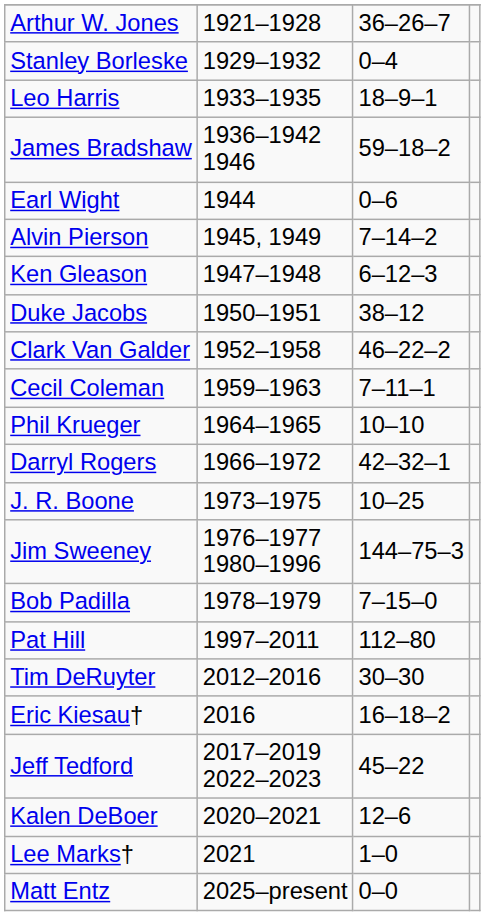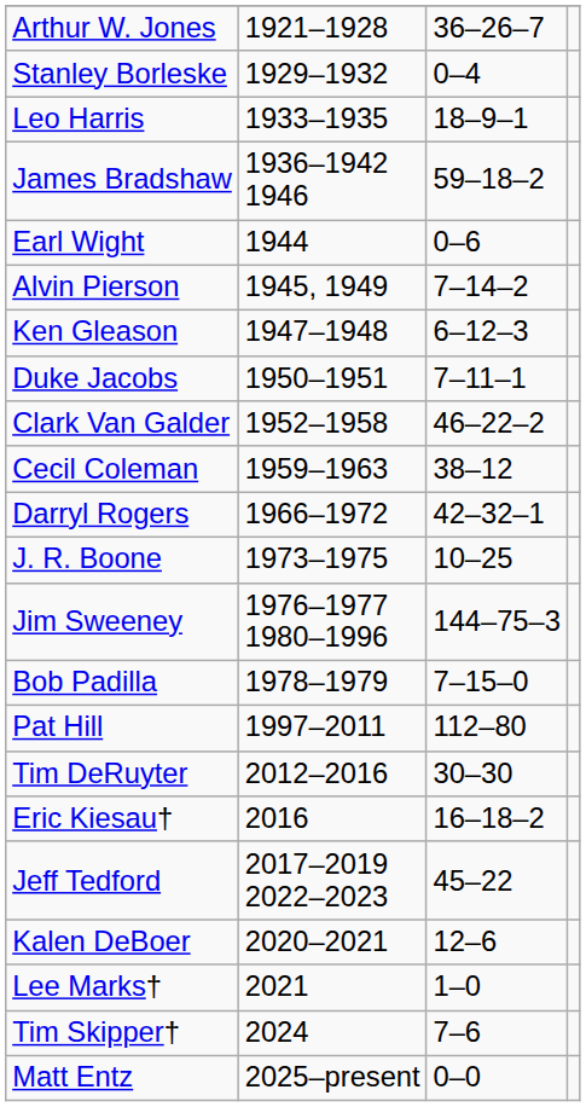 <table class="wikitable">
 <tr>
 </tr>
 <tr>
 <td><a href='#'>Arthur W. Jones</a></td>
 <td>1921–1928</td>
 <td>36–26–7</td>
 <td></td>
 </tr>
 <tr>
 <td><a href='#'>Stanley Borleske</a></td>
 <td>1929–1932</td>
 <td>0–4</td>
 <td></td>
 </tr>
 <tr>
 <td><a href='#'>Leo Harris</a></td>
 <td>1933–1935</td>
 <td>18–9–1</td>
 <td></td>
 </tr>
 <tr>
 <td><a href='#'>James Bradshaw</a></td>
 <td>1936–1942<br>1946</td>
 <td>59–18–2</td>
 <td></td>
 </tr>
 <tr>
 <td><a href='#'>Earl Wight</a></td>
 <td>1944</td>
 <td>0–6</td>
 <td></td>
 </tr>
 <tr>
 <td><a href='#'>Alvin Pierson</a></td>
 <td>1945, 1949</td>
 <td>7–14–2</td>
 <td></td>
 </tr>
 <tr>
 <td><a href='#'>Ken Gleason</a></td>
 <td>1947–1948</td>
 <td>6–12–3</td>
 <td></td>
 </tr>
 <tr>
 <td><a href='#'>Duke Jacobs</a></td>
 <td>1950–1951</td>
-<td>38–12</td>
+<td>7–11–1</td>
 <td></td>
 </tr>
 <tr>
 <td><a href='#'>Clark Van Galder</a></td>
 <td>1952–1958</td>
 <td>46–22–2</td>
 <td></td>
 </tr>
 <tr>
 <td><a href='#'>Cecil Coleman</a></td>
 <td>1959–1963</td>
-<td>7–11–1</td>
-<td></td>
-</tr>
-<tr>
-<td><a href='#'>Phil Krueger</a></td>
-<td>1964–1965</td>
-<td>10–10</td>
+<td>38–12</td>
 <td></td>
 </tr>
 <tr>
 <td><a href='#'>Darryl Rogers</a></td>
 <td>1966–1972</td>
 <td>42–32–1</td>
 <td></td>
 </tr>
 <tr>
 <td><a href='#'>J. R. Boone</a></td>
 <td>1973–1975</td>
 <td>10–25</td>
 <td></td>
 </tr>
 <tr>
 <td><a href='#'>Jim Sweeney</a></td>
 <td>1976–1977<br>1980–1996</td>
 <td>144–75–3</td>
 <td></td>
 </tr>
 <tr>
 <td><a href='#'>Bob Padilla</a></td>
 <td>1978–1979</td>
 <td>7–15–0</td>
 <td></td>
 </tr>
 <tr>
 <td><a href='#'>Pat Hill</a></td>
 <td>1997–2011</td>
 <td>112–80</td>
 <td></td>
 </tr>
 <tr>
 <td><a href='#'>Tim DeRuyter</a></td>
 <td>2012–2016</td>
 <td>30–30</td>
 <td></td>
 </tr>
 <tr>
 <td><a href='#'>Eric Kiesau</a>†</td>
 <td>2016</td>
 <td>16–18–2</td>
 <td></td>
 </tr>
 <tr>
 <td><a href='#'>Jeff Tedford</a></td>
 <td>2017–2019<br>2022–2023</td>
 <td>45–22</td>
 <td></td>
 </tr>
 <tr>
 <td><a href='#'>Kalen DeBoer</a></td>
 <td>2020–2021</td>
 <td>12–6</td>
 <td></td>
 </tr>
 <tr>
 <td><a href='#'>Lee Marks</a>†</td>
 <td>2021</td>
 <td>1–0</td>
 <td></td>
 </tr>
 <tr>
+<td><a href='#'>Tim Skipper</a>†</td>
+<td>2024</td>
+<td>7–6</td>
+<td></td>
+</tr>
+<tr>
 <td><a href='#'>Matt Entz</a></td>
 <td>2025–present</td>
 <td>0–0</td>
 <td></td>
 </tr>
 </table>
